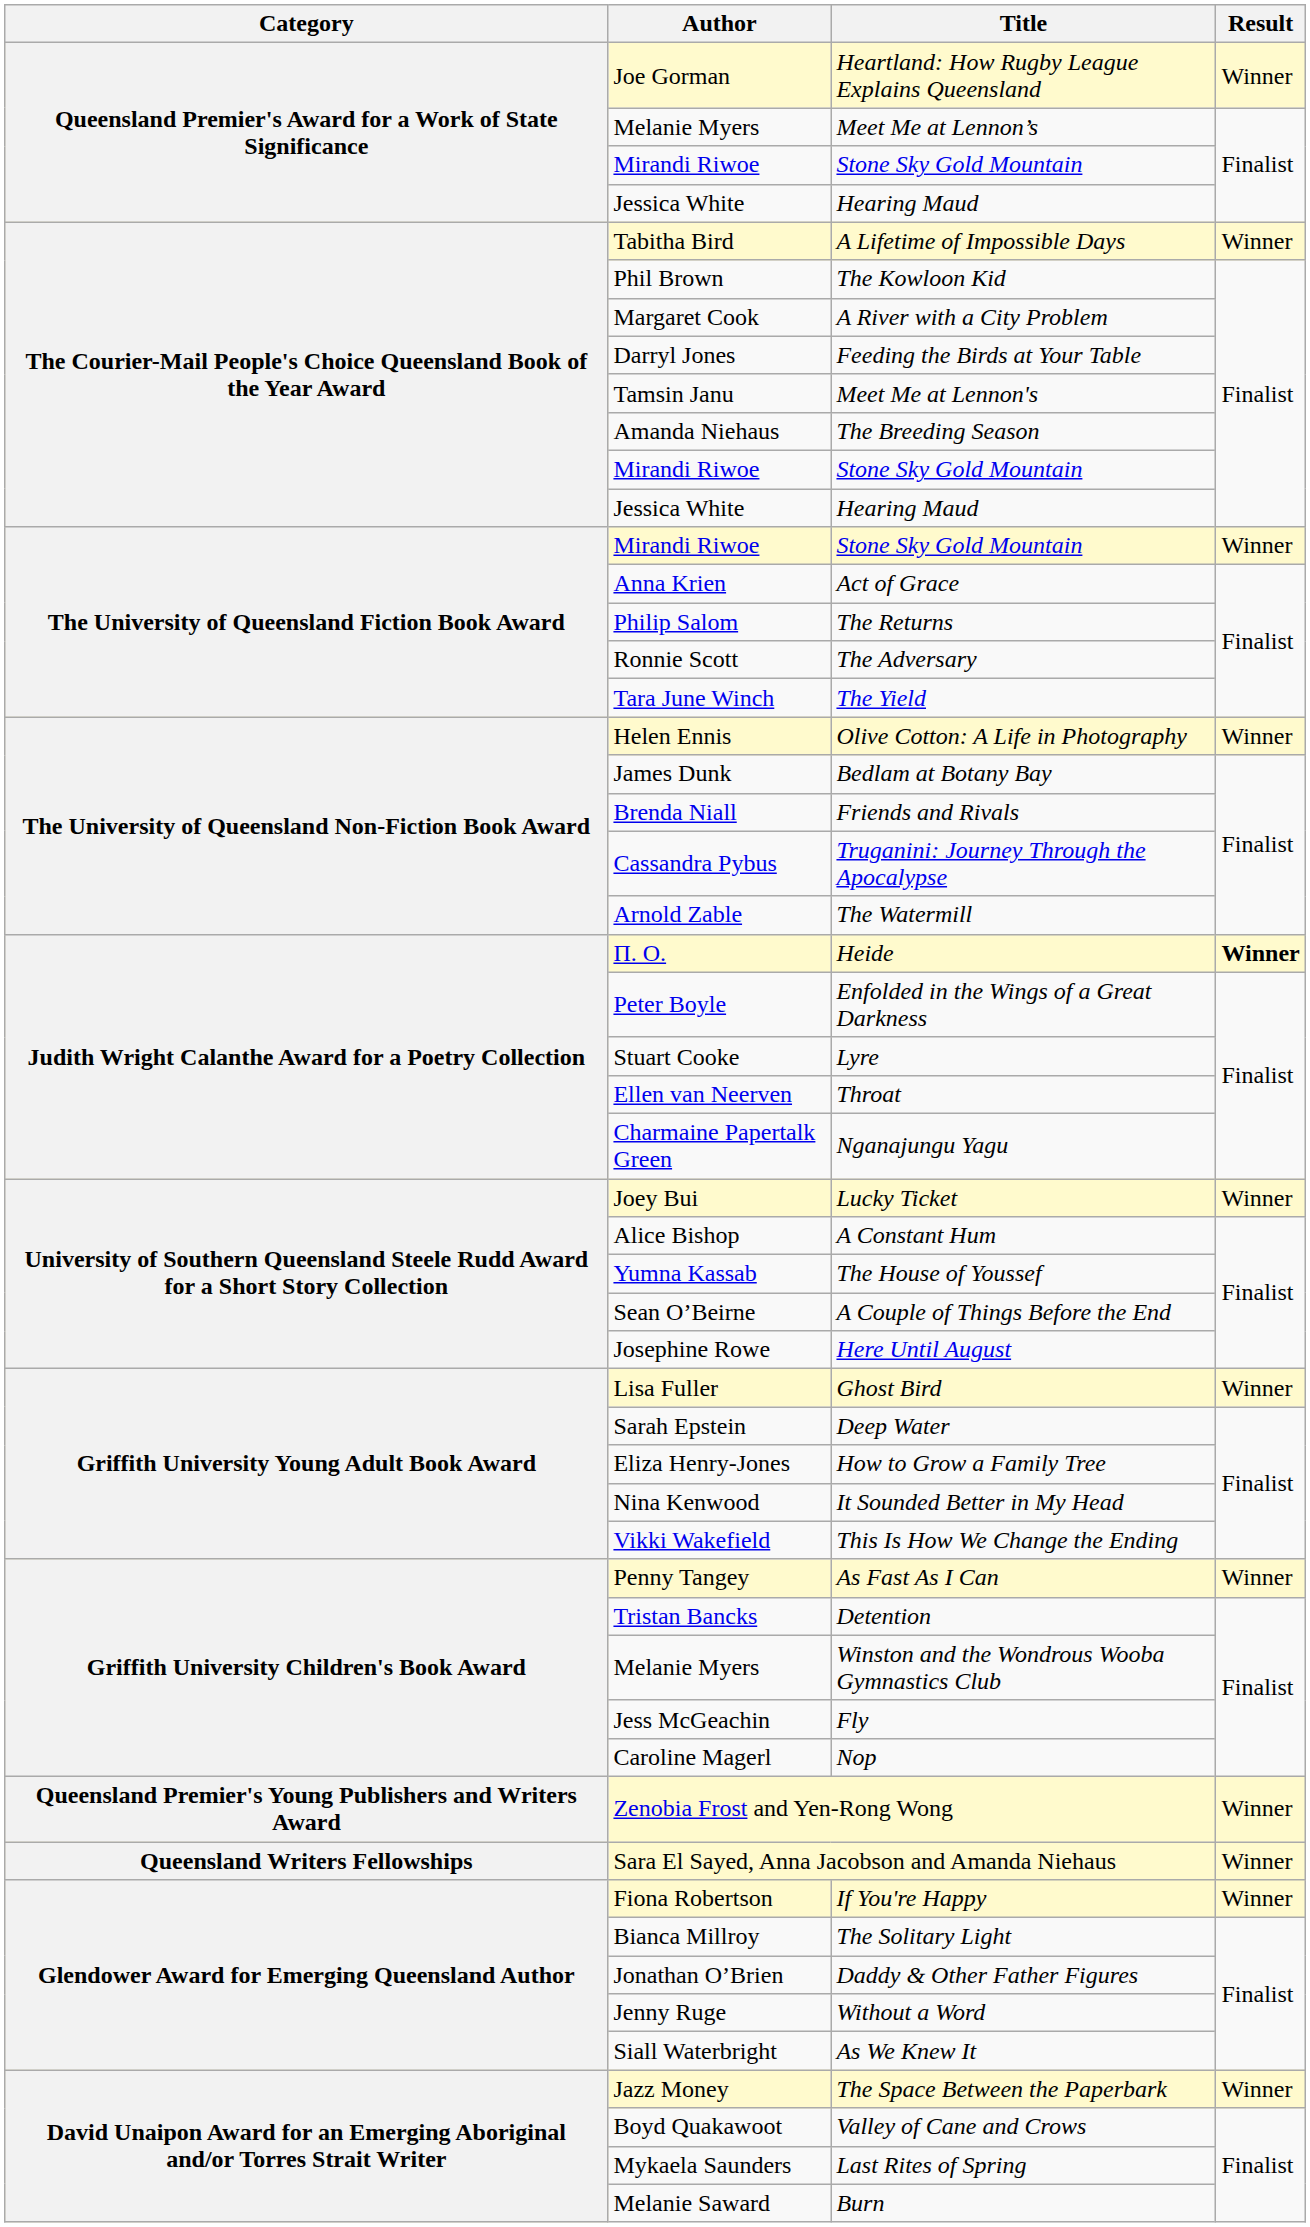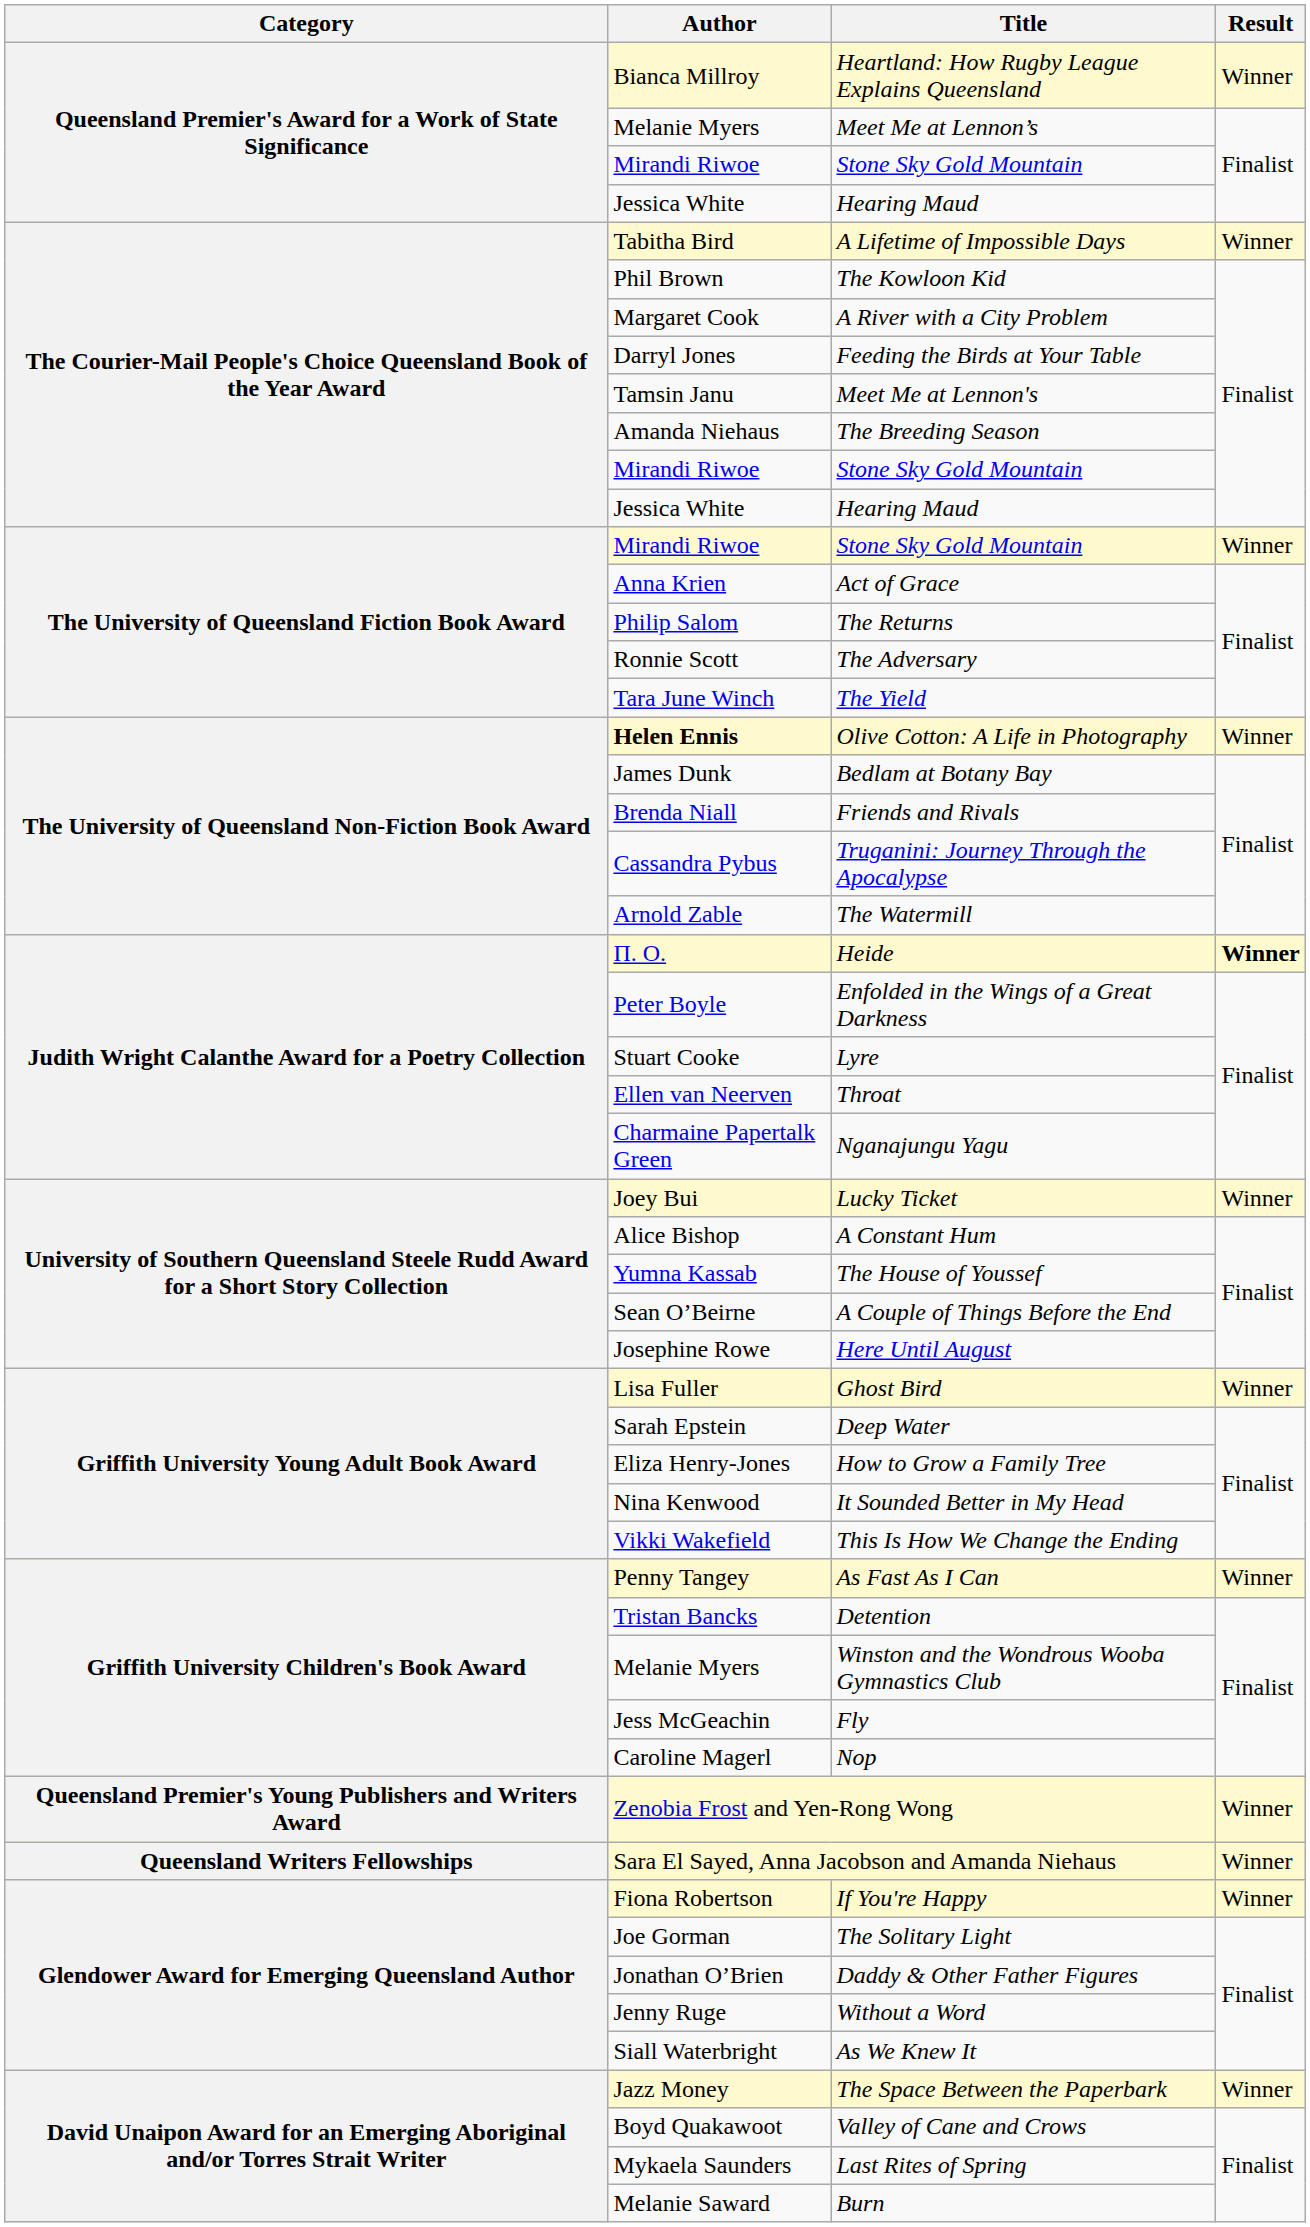 <table class="wikitable sortable">
 <tr>
 <th>Category</th>
 <th>Author</th>
 <th>Title</th>
 <th>Result</th>
 </tr>
 <tr style="background:LemonChiffon; color:black">
 <th rowspan="4">Queensland Premier's Award for a Work of State Significance</th>
-<td>Joe Gorman</td>
+<td>Bianca Millroy</td>
 <td><em>Heartland: How Rugby League Explains Queensland</em></td>
 <td>Winner</td>
 </tr>
 <tr>
 <td>Melanie Myers</td>
 <td><em>Meet Me at Lennon’s</em></td>
 <td rowspan="3">Finalist</td>
 </tr>
 <tr>
 <td><a href='#'>Mirandi Riwoe</a></td>
 <td><em><a href='#'>Stone Sky Gold Mountain</a></em></td>
 </tr>
 <tr>
 <td>Jessica White</td>
 <td><em>Hearing Maud</em></td>
 </tr>
 <tr style="background:LemonChiffon; color:black">
 <th rowspan="8">The Courier-Mail People's Choice Queensland Book of the Year Award</th>
 <td>Tabitha Bird</td>
 <td><em>A Lifetime of Impossible Days</em></td>
 <td>Winner</td>
 </tr>
 <tr>
 <td>Phil Brown</td>
 <td><em>The Kowloon Kid</em></td>
 <td rowspan="7">Finalist</td>
 </tr>
 <tr>
 <td>Margaret Cook</td>
 <td><em>A River with a City Problem</em></td>
 </tr>
 <tr>
 <td>Darryl Jones</td>
 <td><em>Feeding the Birds at Your Table</em></td>
 </tr>
 <tr>
 <td>Tamsin Janu</td>
 <td><em>Meet Me at Lennon's</em></td>
 </tr>
 <tr>
 <td>Amanda Niehaus</td>
 <td><em>The Breeding Season</em></td>
 </tr>
 <tr>
 <td><a href='#'>Mirandi Riwoe</a></td>
 <td><em><a href='#'>Stone Sky Gold Mountain</a></em></td>
 </tr>
 <tr>
 <td>Jessica White</td>
 <td><em>Hearing Maud</em></td>
 </tr>
 <tr style="background:LemonChiffon; color:black">
 <th rowspan="5">The University of Queensland Fiction Book Award</th>
 <td><a href='#'>Mirandi Riwoe</a></td>
 <td><em><a href='#'>Stone Sky Gold Mountain</a></em></td>
 <td>Winner</td>
 </tr>
 <tr>
 <td><a href='#'>Anna Krien</a></td>
 <td><em>Act of Grace</em></td>
 <td rowspan="4">Finalist</td>
 </tr>
 <tr>
 <td><a href='#'>Philip Salom</a></td>
 <td><em>The Returns</em></td>
 </tr>
 <tr>
 <td>Ronnie Scott</td>
 <td><em>The Adversary</em></td>
 </tr>
 <tr>
 <td><a href='#'>Tara June Winch</a></td>
 <td><em><a href='#'>The Yield</a></em></td>
 </tr>
 <tr style="background:LemonChiffon; color:black">
 <th rowspan="5">The University of Queensland Non-Fiction Book Award</th>
-<td>Helen Ennis</td>
+<td><strong>Helen Ennis</strong></td>
 <td><em>Olive Cotton: A Life in Photography</em></td>
 <td>Winner</td>
 </tr>
 <tr>
 <td>James Dunk</td>
 <td><em>Bedlam at Botany Bay</em></td>
 <td rowspan="4">Finalist</td>
 </tr>
 <tr>
 <td><a href='#'>Brenda Niall</a></td>
 <td><em>Friends and Rivals</em></td>
 </tr>
 <tr>
 <td><a href='#'>Cassandra Pybus</a></td>
 <td><em><a href='#'>Truganini: Journey Through the Apocalypse</a></em></td>
 </tr>
 <tr>
 <td><a href='#'>Arnold Zable</a></td>
 <td><em>The Watermill</em></td>
 </tr>
 <tr style="background:LemonChiffon; color:black">
 <th rowspan="5">Judith Wright Calanthe Award for a Poetry Collection</th>
 <td><a href='#'>П. O.</a></td>
 <td><em>Heide</em></td>
 <td><strong>Winner</strong></td>
 </tr>
 <tr>
 <td><a href='#'>Peter Boyle</a></td>
 <td><em>Enfolded in the Wings of a Great Darkness</em></td>
 <td rowspan="4">Finalist</td>
 </tr>
 <tr>
 <td>Stuart Cooke</td>
 <td><em>Lyre</em></td>
 </tr>
 <tr>
 <td><a href='#'>Ellen van Neerven</a></td>
 <td><em>Throat</em></td>
 </tr>
 <tr>
 <td><a href='#'>Charmaine Papertalk Green</a></td>
 <td><em>Nganajungu Yagu</em></td>
 </tr>
 <tr style="background:LemonChiffon; color:black">
 <th rowspan="5">University of Southern Queensland Steele Rudd Award for a Short Story Collection</th>
 <td>Joey Bui</td>
 <td><em>Lucky Ticket</em></td>
 <td>Winner</td>
 </tr>
 <tr>
 <td>Alice Bishop</td>
 <td><em>A Constant Hum</em></td>
 <td rowspan="4">Finalist</td>
 </tr>
 <tr>
 <td><a href='#'>Yumna Kassab</a></td>
 <td><em>The House of Youssef</em></td>
 </tr>
 <tr>
 <td>Sean O’Beirne</td>
 <td><em>A Couple of Things Before the End</em></td>
 </tr>
 <tr>
 <td>Josephine Rowe</td>
 <td><em><a href='#'>Here Until August</a></em></td>
 </tr>
 <tr style="background:LemonChiffon; color:black">
 <th rowspan="5">Griffith University Young Adult Book Award</th>
 <td>Lisa Fuller</td>
 <td><em>Ghost Bird</em></td>
 <td>Winner</td>
 </tr>
 <tr>
 <td>Sarah Epstein</td>
 <td><em>Deep Water</em></td>
 <td rowspan="4">Finalist</td>
 </tr>
 <tr>
 <td>Eliza Henry-Jones</td>
 <td><em>How to Grow a Family Tree</em></td>
 </tr>
 <tr>
 <td>Nina Kenwood</td>
 <td><em>It Sounded Better in My Head</em></td>
 </tr>
 <tr>
 <td><a href='#'>Vikki Wakefield</a></td>
 <td><em>This Is How We Change the Ending</em></td>
 </tr>
 <tr style="background:LemonChiffon; color:black">
 <th rowspan="5">Griffith University Children's Book Award</th>
 <td>Penny Tangey</td>
 <td><em>As Fast As I Can</em></td>
 <td>Winner</td>
 </tr>
 <tr>
 <td><a href='#'>Tristan Bancks</a></td>
 <td><em>Detention</em></td>
 <td rowspan="4">Finalist</td>
 </tr>
 <tr>
 <td>Melanie Myers</td>
 <td><em>Winston and the Wondrous Wooba Gymnastics Club</em></td>
 </tr>
 <tr>
 <td>Jess McGeachin</td>
 <td><em>Fly</em></td>
 </tr>
 <tr>
 <td>Caroline Magerl</td>
 <td><em>Nop</em></td>
 </tr>
 <tr style="background:LemonChiffon; color:black">
 <th>Queensland Premier's Young Publishers and Writers Award</th>
 <td colspan="2"><a href='#'>Zenobia Frost</a> and Yen-Rong Wong</td>
 <td>Winner</td>
 </tr>
 <tr style="background:LemonChiffon; color:black">
 <th>Queensland Writers Fellowships</th>
 <td colspan="2">Sara El Sayed, Anna Jacobson and Amanda Niehaus</td>
 <td>Winner</td>
 </tr>
 <tr style="background:LemonChiffon; color:black">
 <th rowspan="5">Glendower Award for Emerging Queensland Author</th>
 <td>Fiona Robertson</td>
 <td><em>If You're Happy</em></td>
 <td>Winner</td>
 </tr>
 <tr>
-<td>Bianca Millroy</td>
+<td>Joe Gorman</td>
 <td><em>The Solitary Light</em></td>
 <td rowspan="4">Finalist</td>
 </tr>
 <tr>
 <td>Jonathan O’Brien</td>
 <td><em>Daddy & Other Father Figures</em></td>
 </tr>
 <tr>
 <td>Jenny Ruge</td>
 <td><em>Without a Word</em></td>
 </tr>
 <tr>
 <td>Siall Waterbright</td>
 <td><em>As We Knew It</em></td>
 </tr>
 <tr style="background:LemonChiffon; color:black">
 <th rowspan="4">David Unaipon Award for an Emerging Aboriginal and/or Torres Strait Writer</th>
 <td>Jazz Money</td>
 <td><em>The Space Between the Paperbark</em></td>
 <td>Winner</td>
 </tr>
 <tr>
 <td>Boyd Quakawoot</td>
 <td><em>Valley of Cane and Crows</em></td>
 <td rowspan="3">Finalist</td>
 </tr>
 <tr>
 <td>Mykaela Saunders</td>
 <td><em>Last Rites of Spring</em></td>
 </tr>
 <tr>
 <td>Melanie Saward</td>
 <td><em>Burn</em></td>
 </tr>
 </table>
